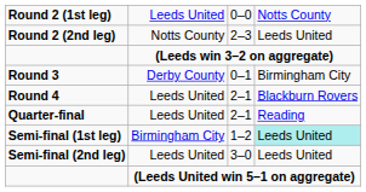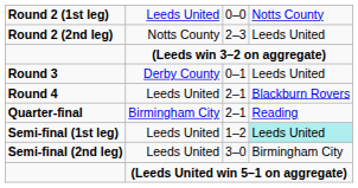 <table class="wikitable" style="font-size:95%;">
 <tr>
 <td><strong>Round 2 (1st leg)</strong></td>
 <td align=right><a href='#'>Leeds United</a></td>
 <td>0–0</td>
 <td><a href='#'>Notts County</a></td>
 </tr>
 <tr>
 <td><strong>Round 2 (2nd leg)</strong></td>
 <td align=right>Notts County</td>
 <td>2–3</td>
 <td>Leeds United</td>
 </tr>
 <tr>
 <td> </td>
 <td colspan=4 align=center><strong>(Leeds win 3–2 on aggregate)</strong></td>
 </tr>
 <tr>
 <td><strong>Round 3</strong></td>
 <td align=right><a href='#'>Derby County</a></td>
 <td>0–1</td>
-<td>Birmingham City</td>
+<td>Leeds United</td>
 </tr>
 <tr>
 <td><strong>Round 4</strong></td>
 <td align=right>Leeds United</td>
 <td>2–1</td>
 <td><a href='#'>Blackburn Rovers</a></td>
 </tr>
 <tr>
 <td><strong>Quarter-final</strong></td>
-<td align=right>Leeds United</td>
+<td align=right><a href='#'>Birmingham City</a></td>
 <td>2–1</td>
 <td><a href='#'>Reading</a></td>
 </tr>
 <tr>
 <td><strong>Semi-final (1st leg)</strong></td>
-<td align=right><a href='#'>Birmingham City</a></td>
+<td align=right>Leeds United</td>
 <td>1–2</td>
 <td style="background: paleturquoise;">Leeds United</td>
 </tr>
 <tr>
 <td><strong>Semi-final (2nd leg)</strong></td>
 <td align=right>Leeds United</td>
 <td>3–0</td>
-<td>Leeds United</td>
+<td>Birmingham City</td>
 </tr>
 <tr>
 <td> </td>
 <td colspan=4 align=center><strong>(Leeds United win 5–1 on aggregate)</strong></td>
 </tr>
 </table>
